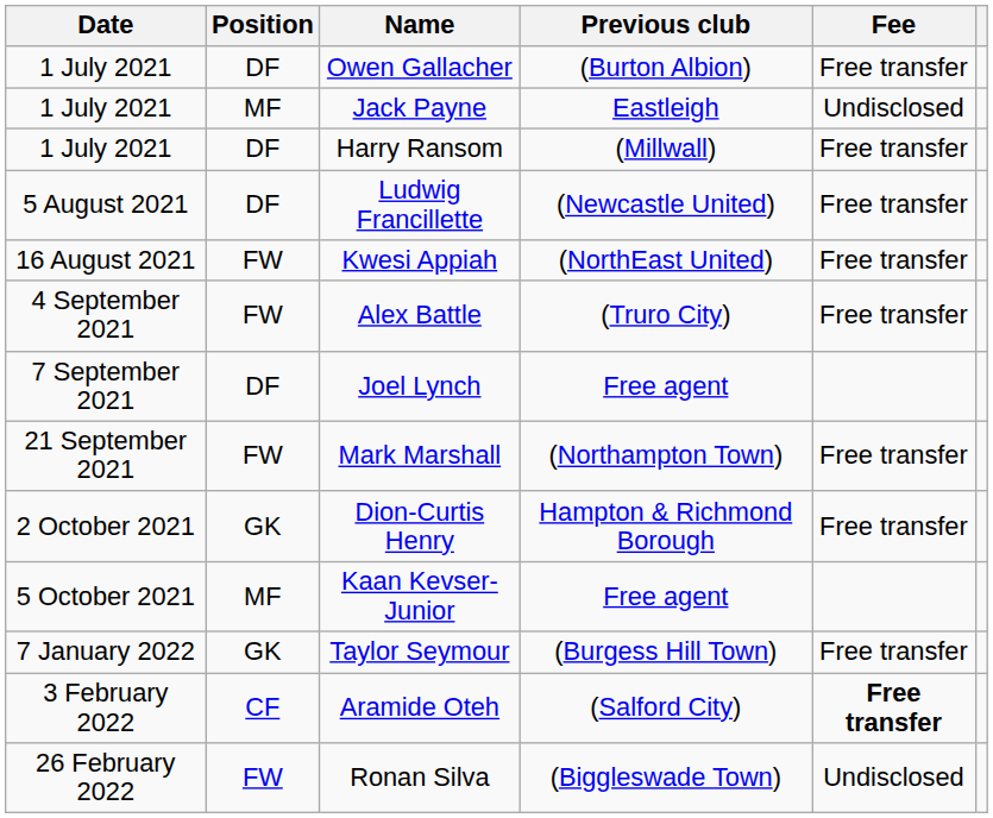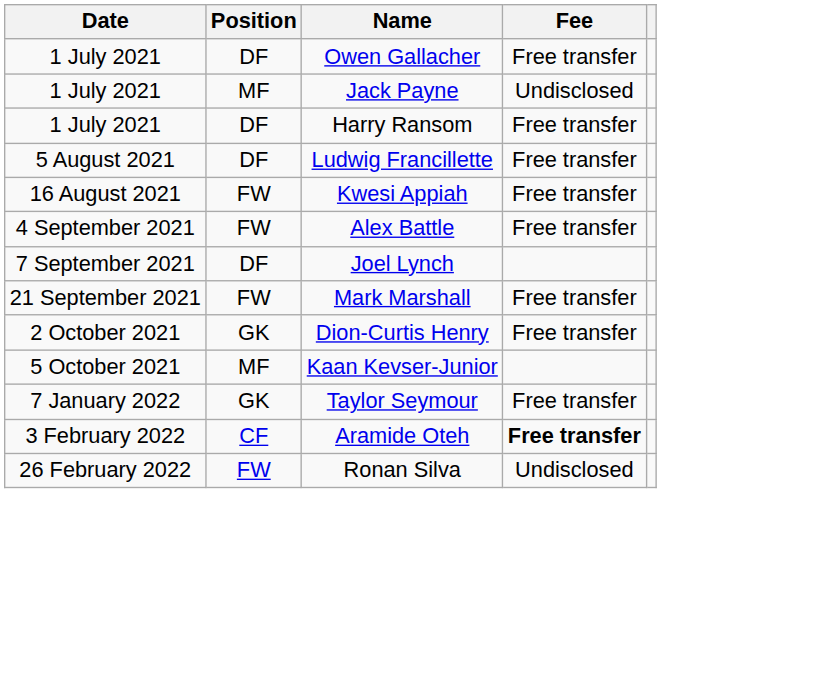 <table class="wikitable" style="text-align:center;">
 <tr>
 <th>Date</th>
 <th>Position</th>
 <th>Name</th>
-<th>Previous club</th>
 <th>Fee</th>
 <th></th>
 </tr>
 <tr>
 <td>1 July 2021</td>
 <td>DF</td>
 <td><a href='#'>Owen Gallacher</a></td>
-<td>(<a href='#'>Burton Albion</a>)</td>
 <td>Free transfer</td>
 <td></td>
 </tr>
 <tr>
 <td>1 July 2021</td>
 <td>MF</td>
 <td><a href='#'>Jack Payne</a></td>
-<td><a href='#'>Eastleigh</a></td>
 <td>Undisclosed</td>
 <td></td>
 </tr>
 <tr>
 <td>1 July 2021</td>
 <td>DF</td>
 <td>Harry Ransom</td>
-<td>(<a href='#'>Millwall</a>)</td>
 <td>Free transfer</td>
 <td></td>
 </tr>
 <tr>
 <td>5 August 2021</td>
 <td>DF</td>
 <td><a href='#'>Ludwig Francillette</a></td>
-<td>(<a href='#'>Newcastle United</a>)</td>
 <td>Free transfer</td>
 <td></td>
 </tr>
 <tr>
 <td>16 August 2021</td>
 <td>FW</td>
 <td><a href='#'>Kwesi Appiah</a></td>
-<td>(<a href='#'>NorthEast United</a>)</td>
 <td>Free transfer</td>
 <td></td>
 </tr>
 <tr>
 <td>4 September 2021</td>
 <td>FW</td>
 <td><a href='#'>Alex Battle</a></td>
-<td>(<a href='#'>Truro City</a>)</td>
 <td>Free transfer</td>
 <td></td>
 </tr>
 <tr>
 <td>7 September 2021</td>
 <td>DF</td>
 <td><a href='#'>Joel Lynch</a></td>
-<td><a href='#'>Free agent</a></td>
 <td></td>
 <td></td>
 </tr>
 <tr>
 <td>21 September 2021</td>
 <td>FW</td>
 <td><a href='#'>Mark Marshall</a></td>
-<td>(<a href='#'>Northampton Town</a>)</td>
 <td>Free transfer</td>
 <td></td>
 </tr>
 <tr>
 <td>2 October 2021</td>
 <td>GK</td>
 <td><a href='#'>Dion-Curtis Henry</a></td>
-<td><a href='#'>Hampton & Richmond Borough</a></td>
 <td>Free transfer</td>
 <td></td>
 </tr>
 <tr>
 <td>5 October 2021</td>
 <td>MF</td>
 <td><a href='#'>Kaan Kevser-Junior</a></td>
-<td><a href='#'>Free agent</a></td>
 <td></td>
 <td></td>
 </tr>
 <tr>
 <td>7 January 2022</td>
 <td>GK</td>
 <td><a href='#'>Taylor Seymour</a></td>
-<td>(<a href='#'>Burgess Hill Town</a>)</td>
 <td>Free transfer</td>
 <td></td>
 </tr>
 <tr>
 <td>3 February 2022</td>
 <td><a href='#'>CF</a></td>
 <td><a href='#'>Aramide Oteh</a></td>
-<td>(<a href='#'>Salford City</a>)</td>
 <td><strong>Free transfer</strong></td>
 <td></td>
 </tr>
 <tr>
 <td>26 February 2022</td>
 <td><a href='#'>FW</a></td>
 <td>Ronan Silva</td>
-<td>(<a href='#'>Biggleswade Town</a>)</td>
 <td>Undisclosed</td>
 <td></td>
 </tr>
 </table>
